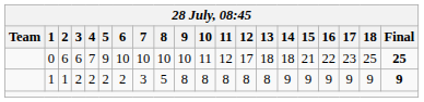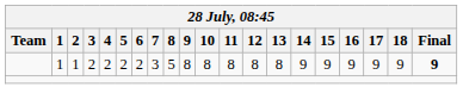 <table class=wikitable style="text-align:center; width: 55%">
 <tr>
 <th colspan=20><em>28 July, 08:45</em></th>
 </tr>
 <tr>
 <th>Team</th>
 <th>1</th>
 <th>2</th>
 <th>3</th>
 <th>4</th>
 <th>5</th>
 <th>6</th>
 <th>7</th>
 <th>8</th>
 <th>9</th>
 <th>10</th>
 <th>11</th>
 <th>12</th>
 <th>13</th>
 <th>14</th>
 <th>15</th>
 <th>16</th>
 <th>17</th>
 <th>18</th>
 <th>Final</th>
 </tr>
 <tr>
-<td align=left><strong></strong></td>
-<td>0</td>
-<td>6</td>
-<td>6</td>
-<td>7</td>
-<td>9</td>
-<td>10</td>
-<td>10</td>
-<td>10</td>
-<td>10</td>
-<td>11</td>
-<td>12</td>
-<td>17</td>
-<td>18</td>
-<td>18</td>
-<td>21</td>
-<td>22</td>
-<td>23</td>
-<td>25</td>
-<td><strong>25</strong></td>
-</tr>
-<tr>
 <td align=left></td>
 <td>1</td>
 <td>1</td>
 <td>2</td>
 <td>2</td>
 <td>2</td>
 <td>2</td>
 <td>3</td>
 <td>5</td>
 <td>8</td>
 <td>8</td>
 <td>8</td>
 <td>8</td>
 <td>8</td>
 <td>9</td>
 <td>9</td>
 <td>9</td>
 <td>9</td>
 <td>9</td>
 <td><strong>9</strong></td>
 </tr>
 <tr>
 <td colspan=20></td>
 </tr>
 </table>
